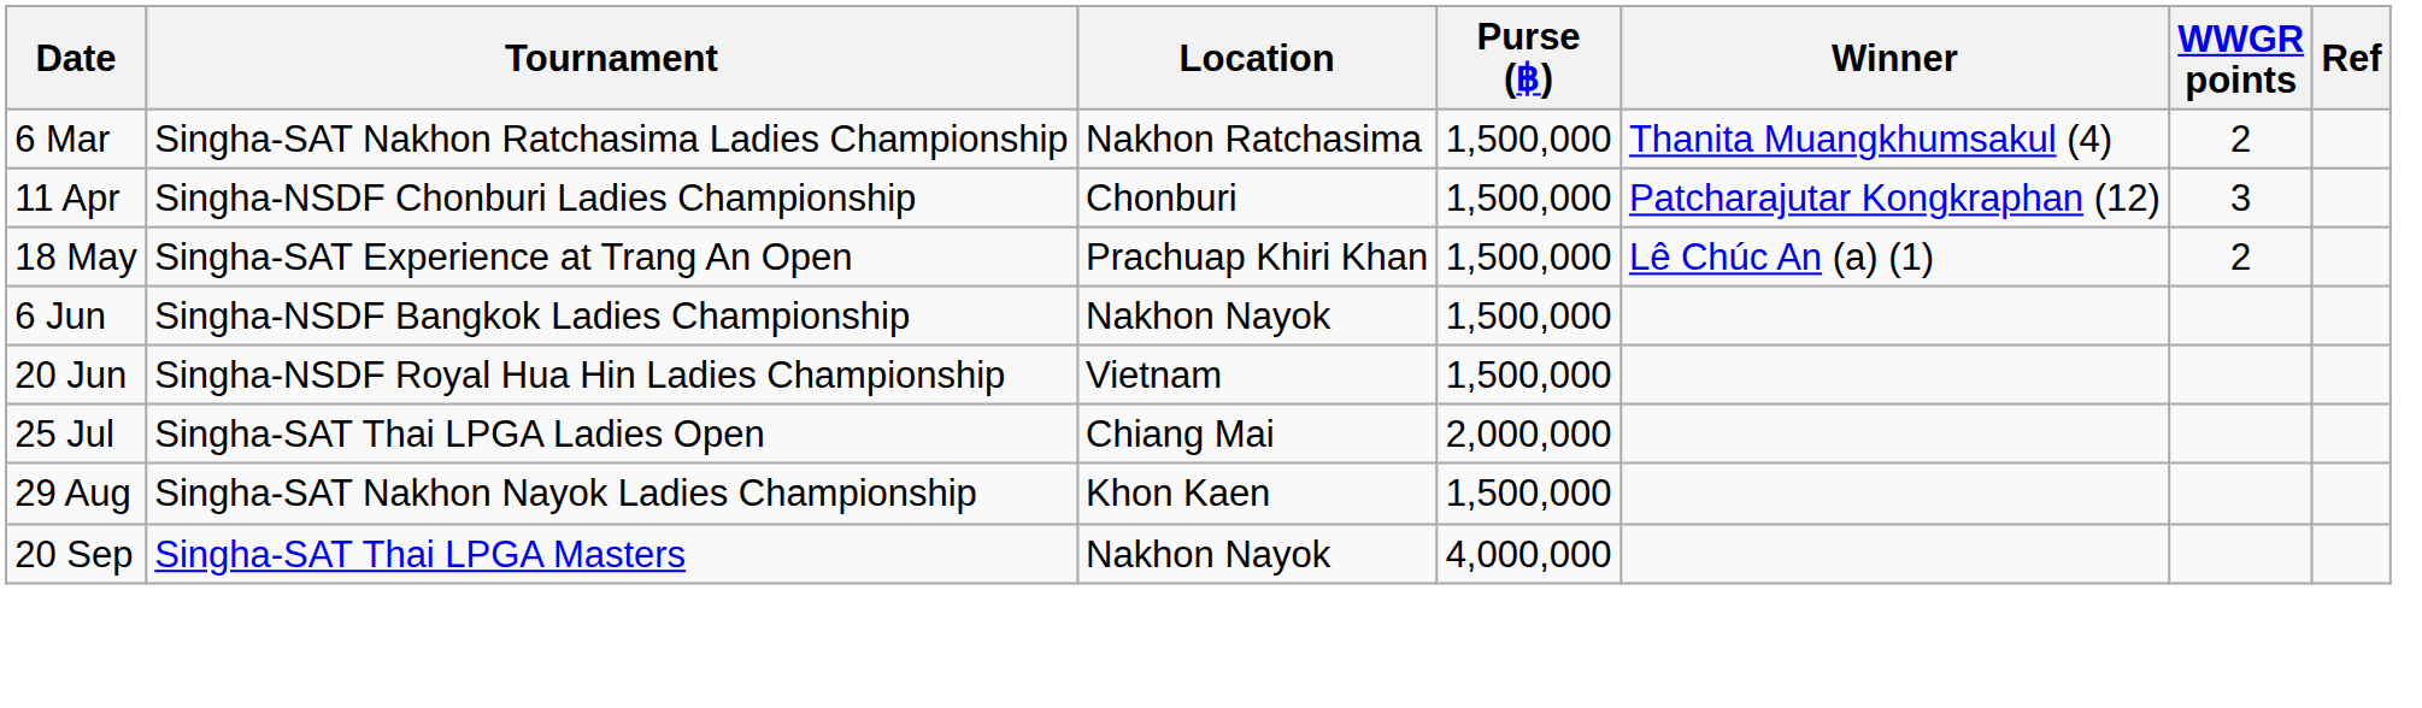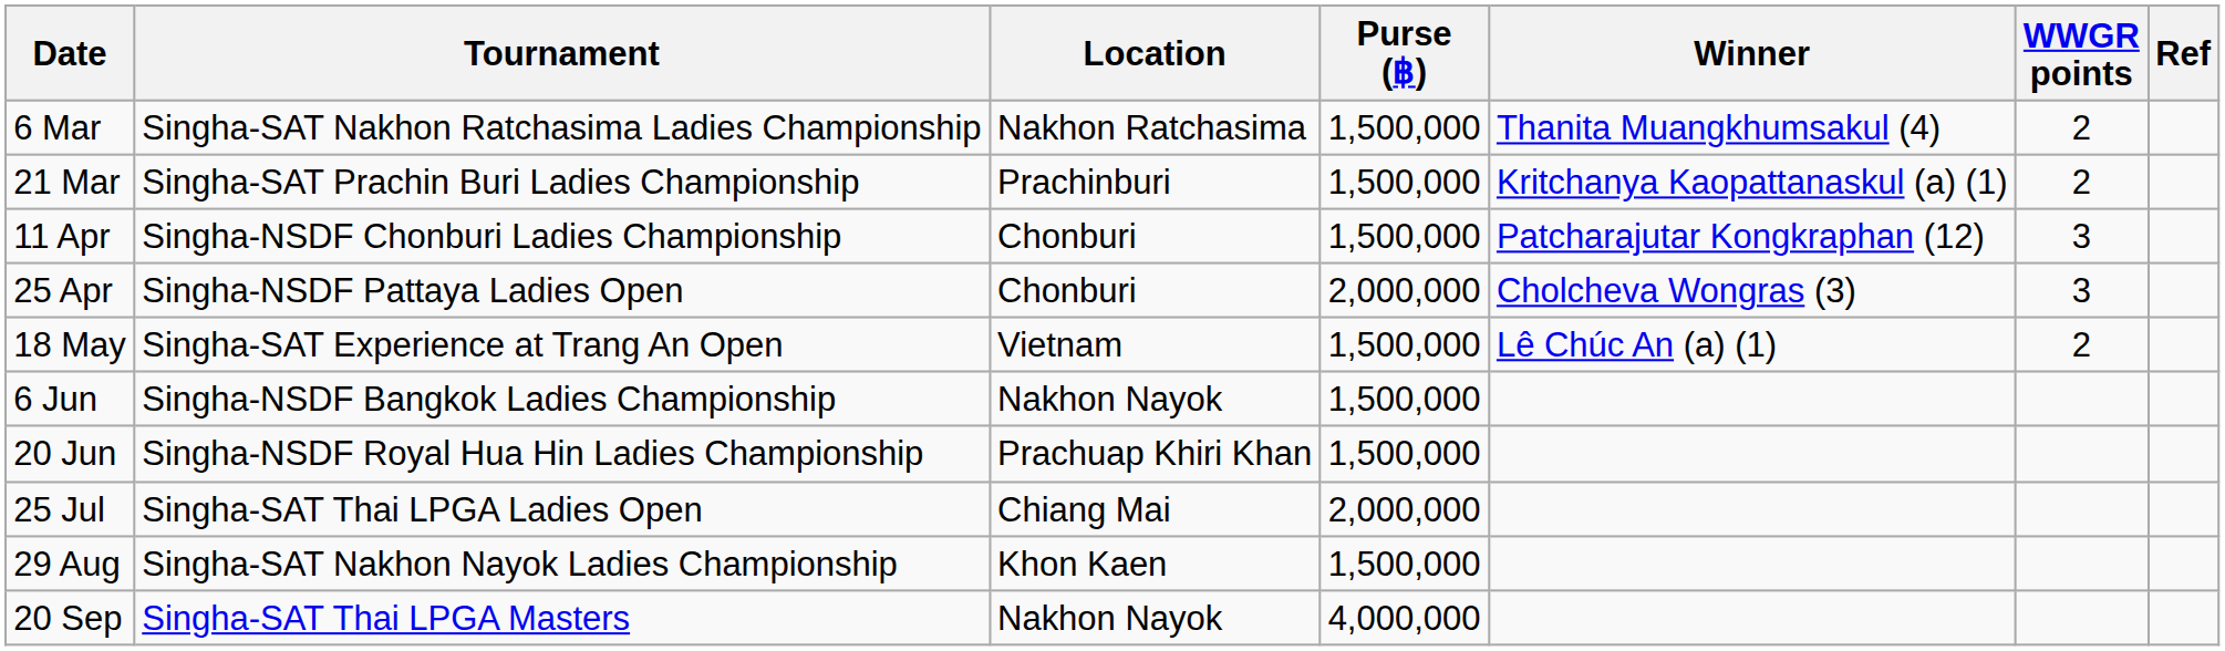 <table class="wikitable" style="font-size:95%;">
 <tr>
 <th>Date</th>
 <th>Tournament</th>
 <th>Location</th>
 <th>Purse<br>(<a href='#'>฿</a>)</th>
 <th>Winner</th>
 <th><a href='#'>WWGR</a><br>points</th>
 <th>Ref</th>
 </tr>
 <tr>
 <td>6 Mar</td>
 <td>Singha-SAT Nakhon Ratchasima Ladies Championship</td>
 <td>Nakhon Ratchasima</td>
 <td>1,500,000</td>
 <td> <a href='#'>Thanita Muangkhumsakul</a> (4)</td>
 <td align="center">2</td>
 <td></td>
 </tr>
 <tr>
+<td>21 Mar</td>
+<td>Singha-SAT Prachin Buri Ladies Championship</td>
+<td>Prachinburi</td>
+<td>1,500,000</td>
+<td> <a href='#'>Kritchanya Kaopattanaskul</a> (a) (1)</td>
+<td align="center">2</td>
+<td></td>
+</tr>
+<tr>
 <td>11 Apr</td>
 <td>Singha-NSDF Chonburi Ladies Championship</td>
 <td>Chonburi</td>
 <td>1,500,000</td>
 <td> <a href='#'>Patcharajutar Kongkraphan</a> (12)</td>
 <td align="center">3</td>
 <td></td>
 </tr>
 <tr>
+<td>25 Apr</td>
+<td>Singha-NSDF Pattaya Ladies Open</td>
+<td>Chonburi</td>
+<td>2,000,000</td>
+<td> <a href='#'>Cholcheva Wongras</a> (3)</td>
+<td align="center">3</td>
+<td></td>
+</tr>
+<tr>
 <td>18 May</td>
 <td>Singha-SAT Experience at Trang An Open</td>
-<td>Prachuap Khiri Khan</td>
+<td>Vietnam</td>
 <td>1,500,000</td>
 <td> <a href='#'>Lê Chúc An</a> (a) (1)</td>
 <td align="center">2</td>
 <td></td>
 </tr>
 <tr>
 <td>6 Jun</td>
 <td>Singha-NSDF Bangkok Ladies Championship</td>
 <td>Nakhon Nayok</td>
 <td>1,500,000</td>
 <td></td>
 <td></td>
 <td></td>
 </tr>
 <tr>
 <td>20 Jun</td>
 <td>Singha-NSDF Royal Hua Hin Ladies Championship</td>
-<td>Vietnam</td>
+<td>Prachuap Khiri Khan</td>
 <td>1,500,000</td>
 <td></td>
 <td></td>
 <td></td>
 </tr>
 <tr>
 <td>25 Jul</td>
 <td>Singha-SAT Thai LPGA Ladies Open</td>
 <td>Chiang Mai</td>
 <td>2,000,000</td>
 <td></td>
 <td></td>
 <td></td>
 </tr>
 <tr>
 <td>29 Aug</td>
 <td>Singha-SAT Nakhon Nayok Ladies Championship</td>
 <td>Khon Kaen</td>
 <td>1,500,000</td>
 <td></td>
 <td></td>
 <td></td>
 </tr>
 <tr>
 <td>20 Sep</td>
 <td><a href='#'>Singha-SAT Thai LPGA Masters</a></td>
 <td>Nakhon Nayok</td>
 <td>4,000,000</td>
 <td></td>
 <td></td>
 <td></td>
 </tr>
 </table>
